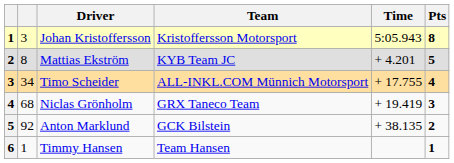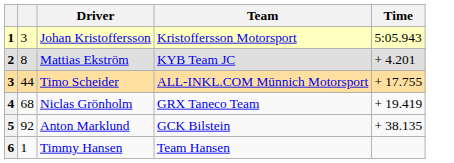 <table class="wikitable" style="font-size:95%">
 <tr>
 <th></th>
 <th></th>
 <th>Driver</th>
 <th>Team</th>
 <th>Time</th>
-<th>Pts</th>
 </tr>
 <tr>
 <th style="background:#ffffbf;">1</th>
 <td style="background:#ffffbf;">3</td>
 <td style="background:#ffffbf;"> <a href='#'>Johan Kristoffersson</a></td>
 <td style="background:#ffffbf;"><a href='#'>Kristoffersson Motorsport</a></td>
 <td style="background:#ffffbf;">5:05.943</td>
-<td style="background:#ffffbf;"><strong>8</strong></td>
 </tr>
 <tr>
 <th style="background:#dfdfdf;">2</th>
 <td style="background:#dfdfdf;">8</td>
 <td style="background:#dfdfdf;"> <a href='#'>Mattias Ekström</a></td>
 <td style="background:#dfdfdf;"><a href='#'>KYB Team JC</a></td>
 <td style="background:#dfdfdf;">+ 4.201</td>
-<td style="background:#dfdfdf;"><strong>5</strong></td>
 </tr>
 <tr>
 <th style="background:#ffdf9f;">3</th>
-<td style="background:#ffdf9f;">34</td>
+<td style="background:#ffdf9f;">44</td>
 <td style="background:#ffdf9f;"> <a href='#'>Timo Scheider</a></td>
 <td style="background:#ffdf9f;"><a href='#'>ALL-INKL.COM Münnich Motorsport</a></td>
 <td style="background:#ffdf9f;">+ 17.755</td>
-<td style="background:#ffdf9f;"><strong>4</strong></td>
 </tr>
 <tr>
 <th>4</th>
 <td>68</td>
 <td> <a href='#'>Niclas Grönholm</a></td>
 <td><a href='#'>GRX Taneco Team</a></td>
 <td>+ 19.419</td>
-<td><strong>3</strong></td>
 </tr>
 <tr>
 <th>5</th>
 <td>92</td>
 <td> <a href='#'>Anton Marklund</a></td>
 <td><a href='#'>GCK Bilstein</a></td>
 <td>+ 38.135</td>
-<td><strong>2</strong></td>
 </tr>
 <tr>
 <th>6</th>
 <td>1</td>
 <td> <a href='#'>Timmy Hansen</a></td>
 <td><a href='#'>Team Hansen</a></td>
 <td><strong></strong></td>
-<td><strong>1</strong></td>
 </tr>
 </table>
